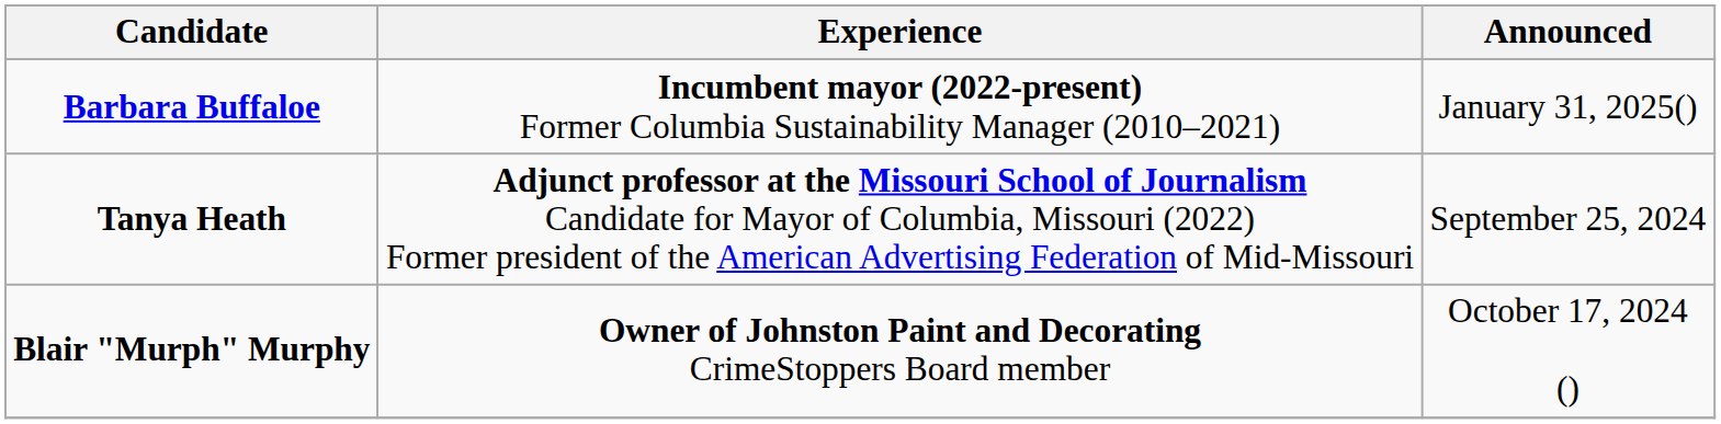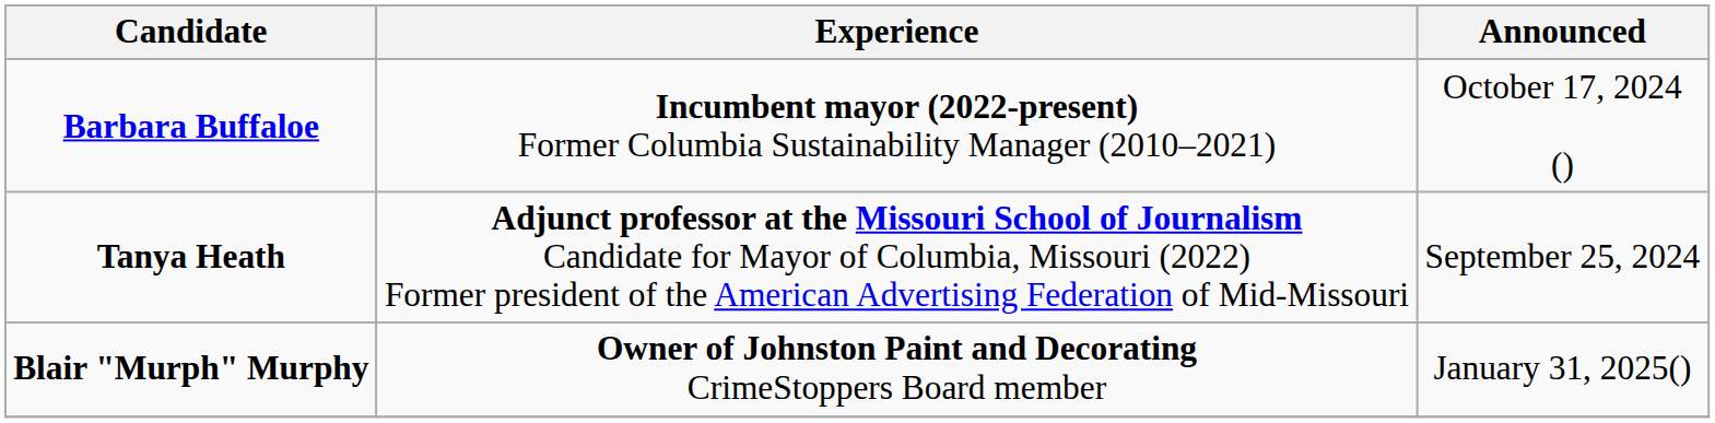 <table class="wikitable sortable" style="text-align:center">
 <tr>
 <th scope="col">Candidate</th>
 <th scope="col">Experience</th>
 <th scope="col">Announced</th>
 </tr>
 <tr>
 <td scope="row"><strong><a href='#'>Barbara Buffaloe</a></strong></td>
 <td><strong>Incumbent mayor (2022-present)</strong><br>Former Columbia Sustainability Manager (2010–2021)</td>
-<td>January 31, 2025()</td>
+<td>October 17, 2024<br><br>()</td>
 </tr>
 <tr>
 <td scope="row"><strong>Tanya Heath</strong></td>
 <td><strong>Adjunct professor at the <a href='#'>Missouri School of Journalism</a></strong><br>Candidate for Mayor of Columbia, Missouri (2022)<br>Former president of the <a href='#'>American Advertising Federation</a> of Mid-Missouri</td>
 <td>September 25, 2024</td>
 </tr>
 <tr>
 <td scope="row"><strong>Blair "Murph" Murphy</strong></td>
 <td><strong>Owner of Johnston Paint and Decorating</strong><br>CrimeStoppers Board member</td>
-<td>October 17, 2024<br><br>()</td>
+<td>January 31, 2025()</td>
 </tr>
 <tr>
 </tr>
 </table>
